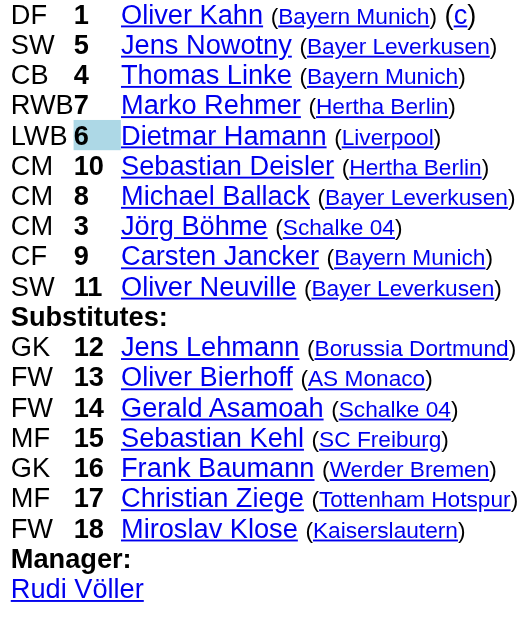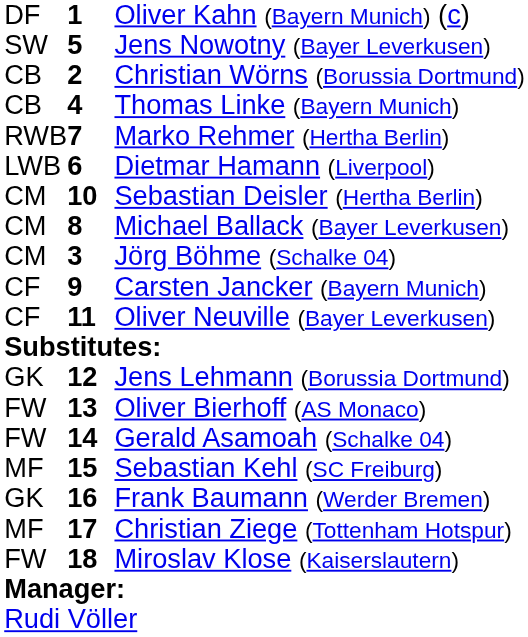 <table style="font-size:90%; margin:0.2em auto;" cellspacing="0" cellpadding="0">
 <tr>
 <th width="25"></th>
 <th width="25"></th>
 </tr>
 <tr>
 <td>DF</td>
 <td><strong>1</strong></td>
 <td><a href='#'>Oliver Kahn</a> <small>(<a href='#'>Bayern Munich</a>)</small> (<a href='#'>c</a>)</td>
 </tr>
 <tr>
 <td>SW</td>
 <td><strong>5</strong></td>
 <td><a href='#'>Jens Nowotny</a> <small>(<a href='#'>Bayer Leverkusen</a>)</small></td>
 </tr>
 <tr>
 <td>CB</td>
+<td><strong>2</strong></td>
+<td><a href='#'>Christian Wörns</a> <small>(<a href='#'>Borussia Dortmund</a>)</small></td>
+<td></td>
+<td></td>
+</tr>
+<tr>
+<td>CB</td>
 <td><strong>4</strong></td>
 <td><a href='#'>Thomas Linke</a> <small>(<a href='#'>Bayern Munich</a>)</small></td>
 </tr>
 <tr>
 <td>RWB</td>
 <td><strong>7</strong></td>
 <td><a href='#'>Marko Rehmer</a> <small>(<a href='#'>Hertha Berlin</a>)</small></td>
 </tr>
 <tr>
 <td>LWB</td>
-<td style="background: lightblue;"><strong>6</strong></td>
+<td><strong>6</strong></td>
 <td><a href='#'>Dietmar Hamann</a> <small>(<a href='#'>Liverpool</a>)</small></td>
 <td></td>
 </tr>
 <tr>
 <td>CM</td>
 <td><strong>10</strong></td>
 <td><a href='#'>Sebastian Deisler</a> <small>(<a href='#'>Hertha Berlin</a>)</small></td>
 </tr>
 <tr>
 <td>CM</td>
 <td><strong>8</strong></td>
 <td><a href='#'>Michael Ballack</a> <small>(<a href='#'>Bayer Leverkusen</a>)</small></td>
 <td></td>
 <td></td>
 </tr>
 <tr>
 <td>CM</td>
 <td><strong>3</strong></td>
 <td><a href='#'>Jörg Böhme</a> <small>(<a href='#'>Schalke 04</a>)</small></td>
 </tr>
 <tr>
 <td>CF</td>
 <td><strong>9</strong></td>
 <td><a href='#'>Carsten Jancker</a> <small>(<a href='#'>Bayern Munich</a>)</small></td>
 </tr>
 <tr>
-<td>SW</td>
+<td>CF</td>
 <td><strong>11</strong></td>
 <td><a href='#'>Oliver Neuville</a> <small>(<a href='#'>Bayer Leverkusen</a>)</small></td>
 <td></td>
 <td></td>
 </tr>
 <tr>
 <td colspan=3><strong>Substitutes:</strong></td>
 </tr>
 <tr>
 <td>GK</td>
 <td><strong>12</strong></td>
 <td><a href='#'>Jens Lehmann</a> <small>(<a href='#'>Borussia Dortmund</a>)</small></td>
 </tr>
 <tr>
 <td>FW</td>
 <td><strong>13</strong></td>
 <td><a href='#'>Oliver Bierhoff</a> <small>(<a href='#'>AS Monaco</a>)</small></td>
 </tr>
 <tr>
 <td>FW</td>
 <td><strong>14</strong></td>
 <td><a href='#'>Gerald Asamoah</a> <small>(<a href='#'>Schalke 04</a>)</small></td>
 <td></td>
 <td></td>
 </tr>
 <tr>
 <td>MF</td>
 <td><strong>15</strong></td>
 <td><a href='#'>Sebastian Kehl</a> <small>(<a href='#'>SC Freiburg</a>)</small></td>
 <td></td>
 <td></td>
 </tr>
 <tr>
 <td>GK</td>
 <td><strong>16</strong></td>
 <td><a href='#'>Frank Baumann</a> <small>(<a href='#'>Werder Bremen</a>)</small></td>
 </tr>
 <tr>
 <td>MF</td>
 <td><strong>17</strong></td>
 <td><a href='#'>Christian Ziege</a> <small>(<a href='#'>Tottenham Hotspur</a>)</small></td>
 </tr>
 <tr>
 <td>FW</td>
 <td><strong>18</strong></td>
 <td><a href='#'>Miroslav Klose</a> <small>(<a href='#'>Kaiserslautern</a>)</small></td>
 <td></td>
 <td></td>
 </tr>
 <tr>
 <td colspan=3><strong>Manager:</strong></td>
 </tr>
 <tr>
 <td colspan=4> <a href='#'>Rudi Völler</a></td>
 </tr>
 </table>
